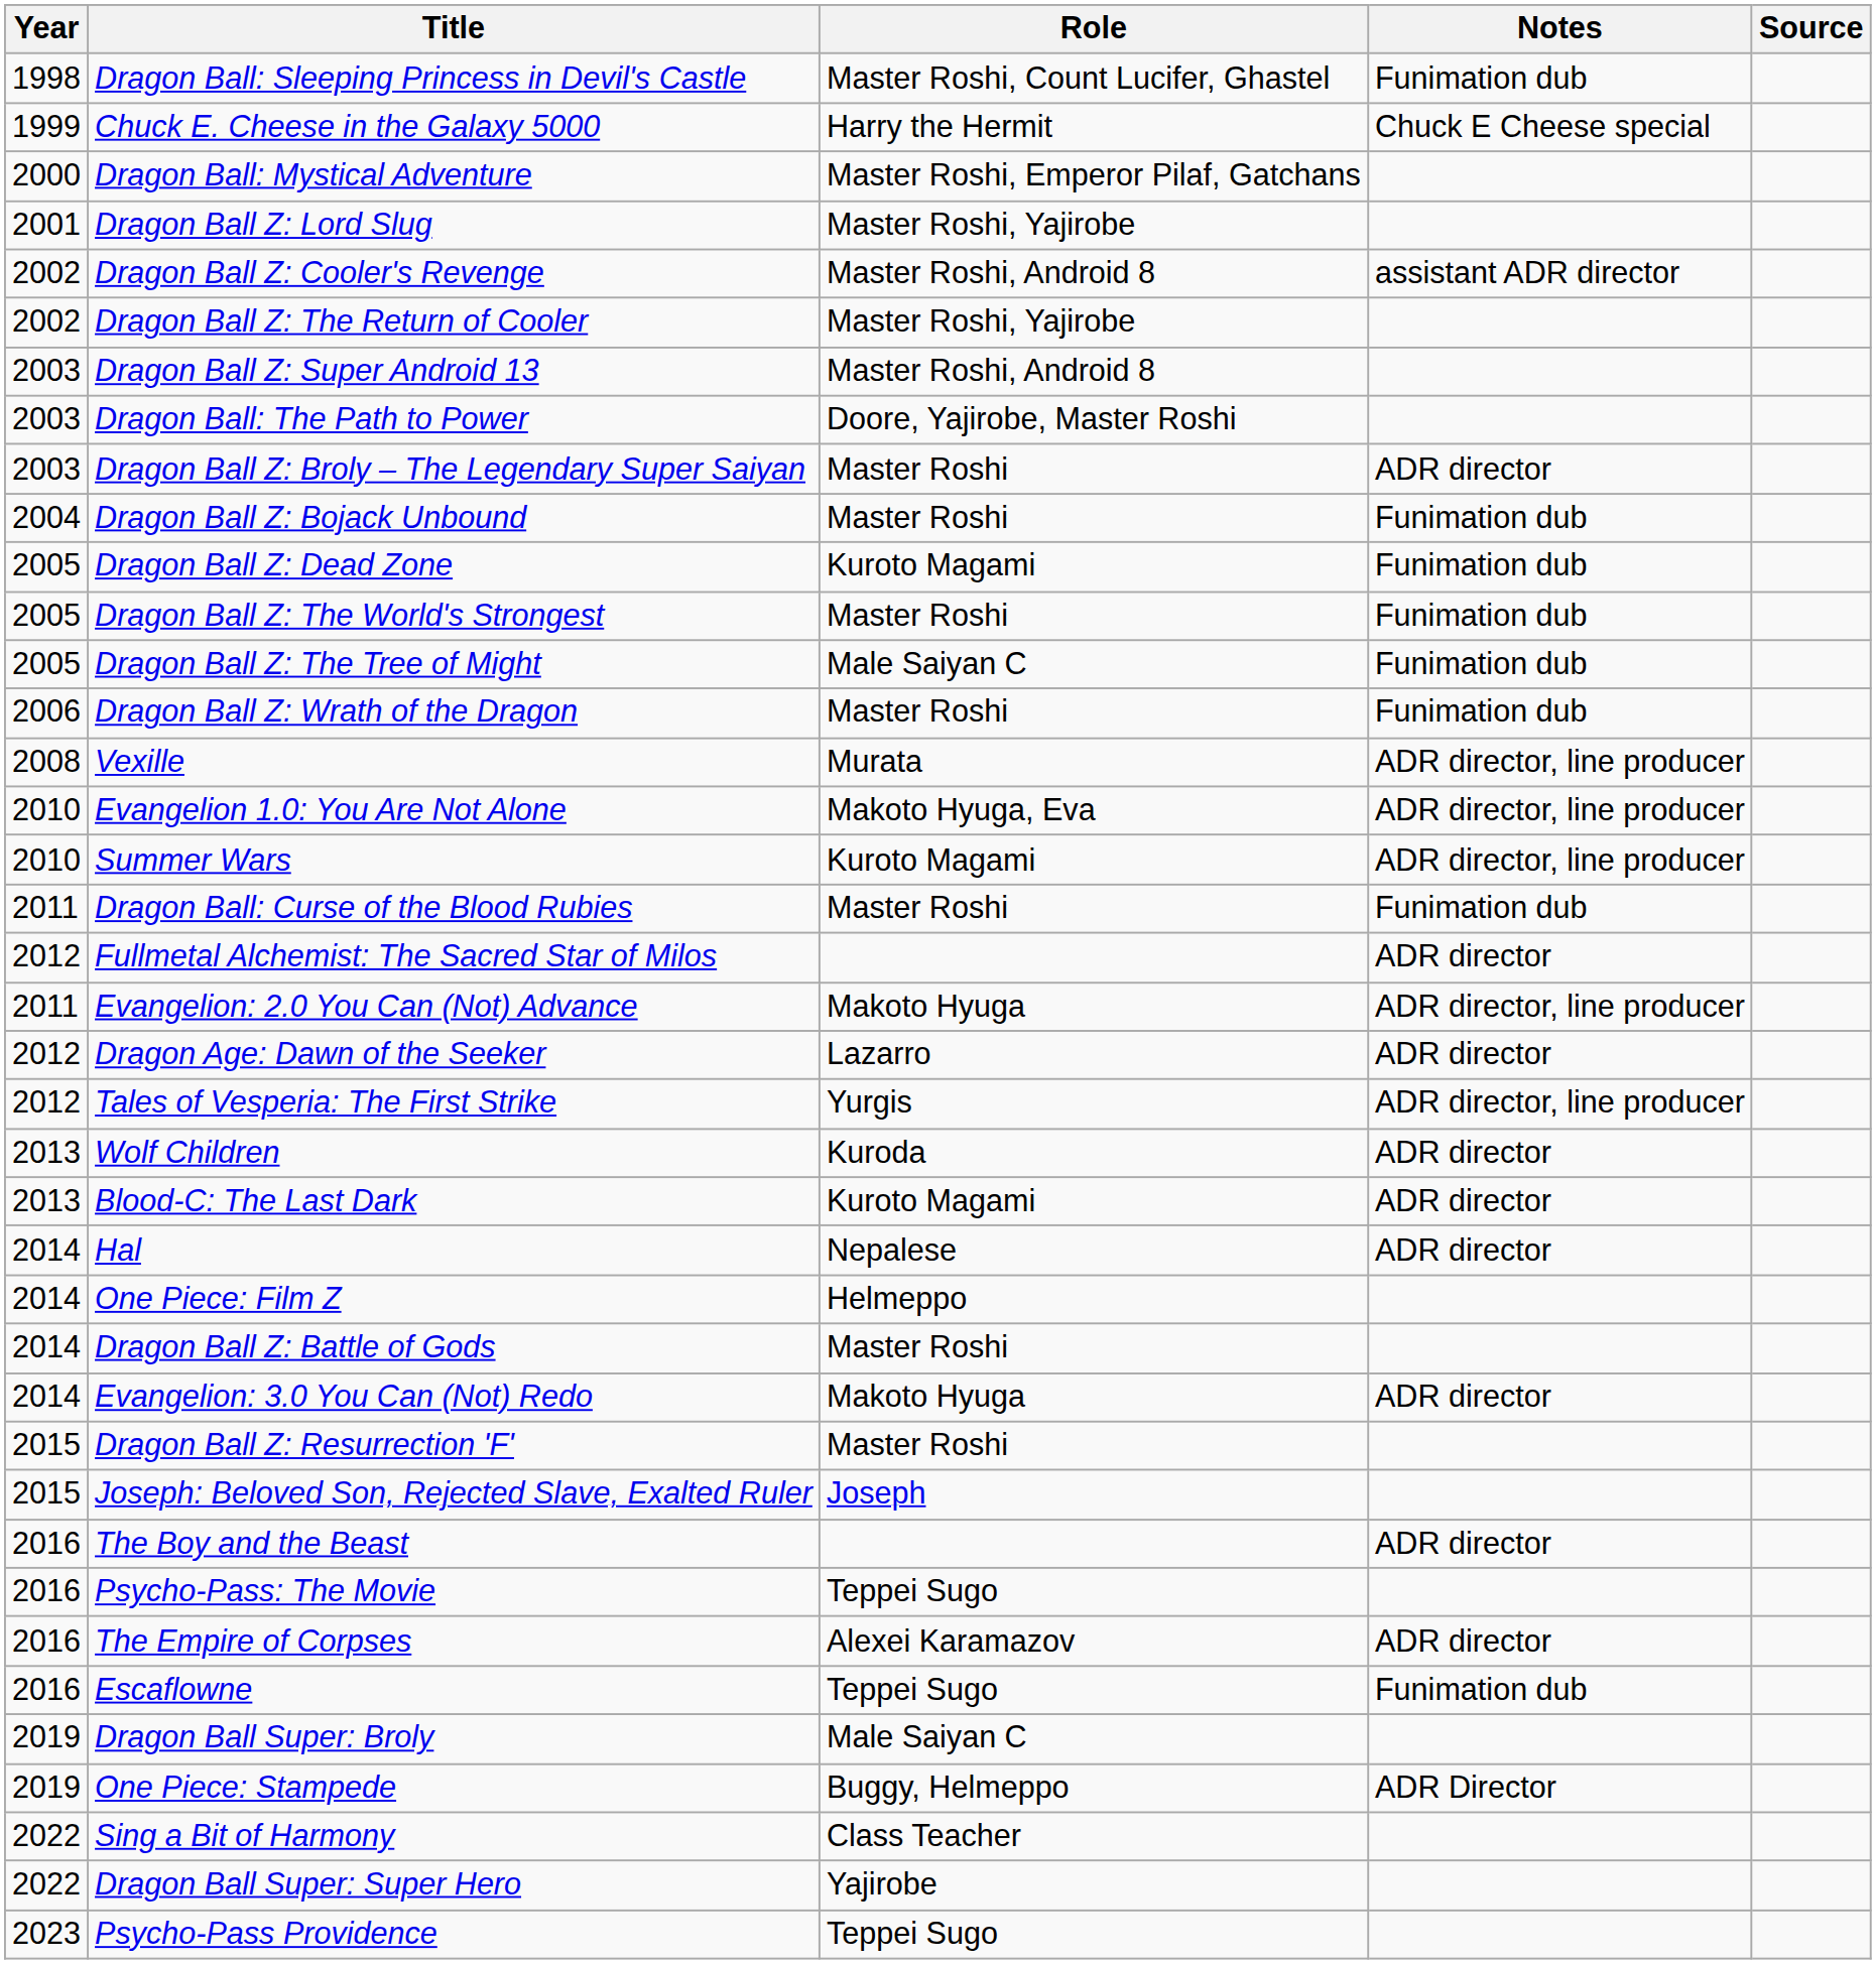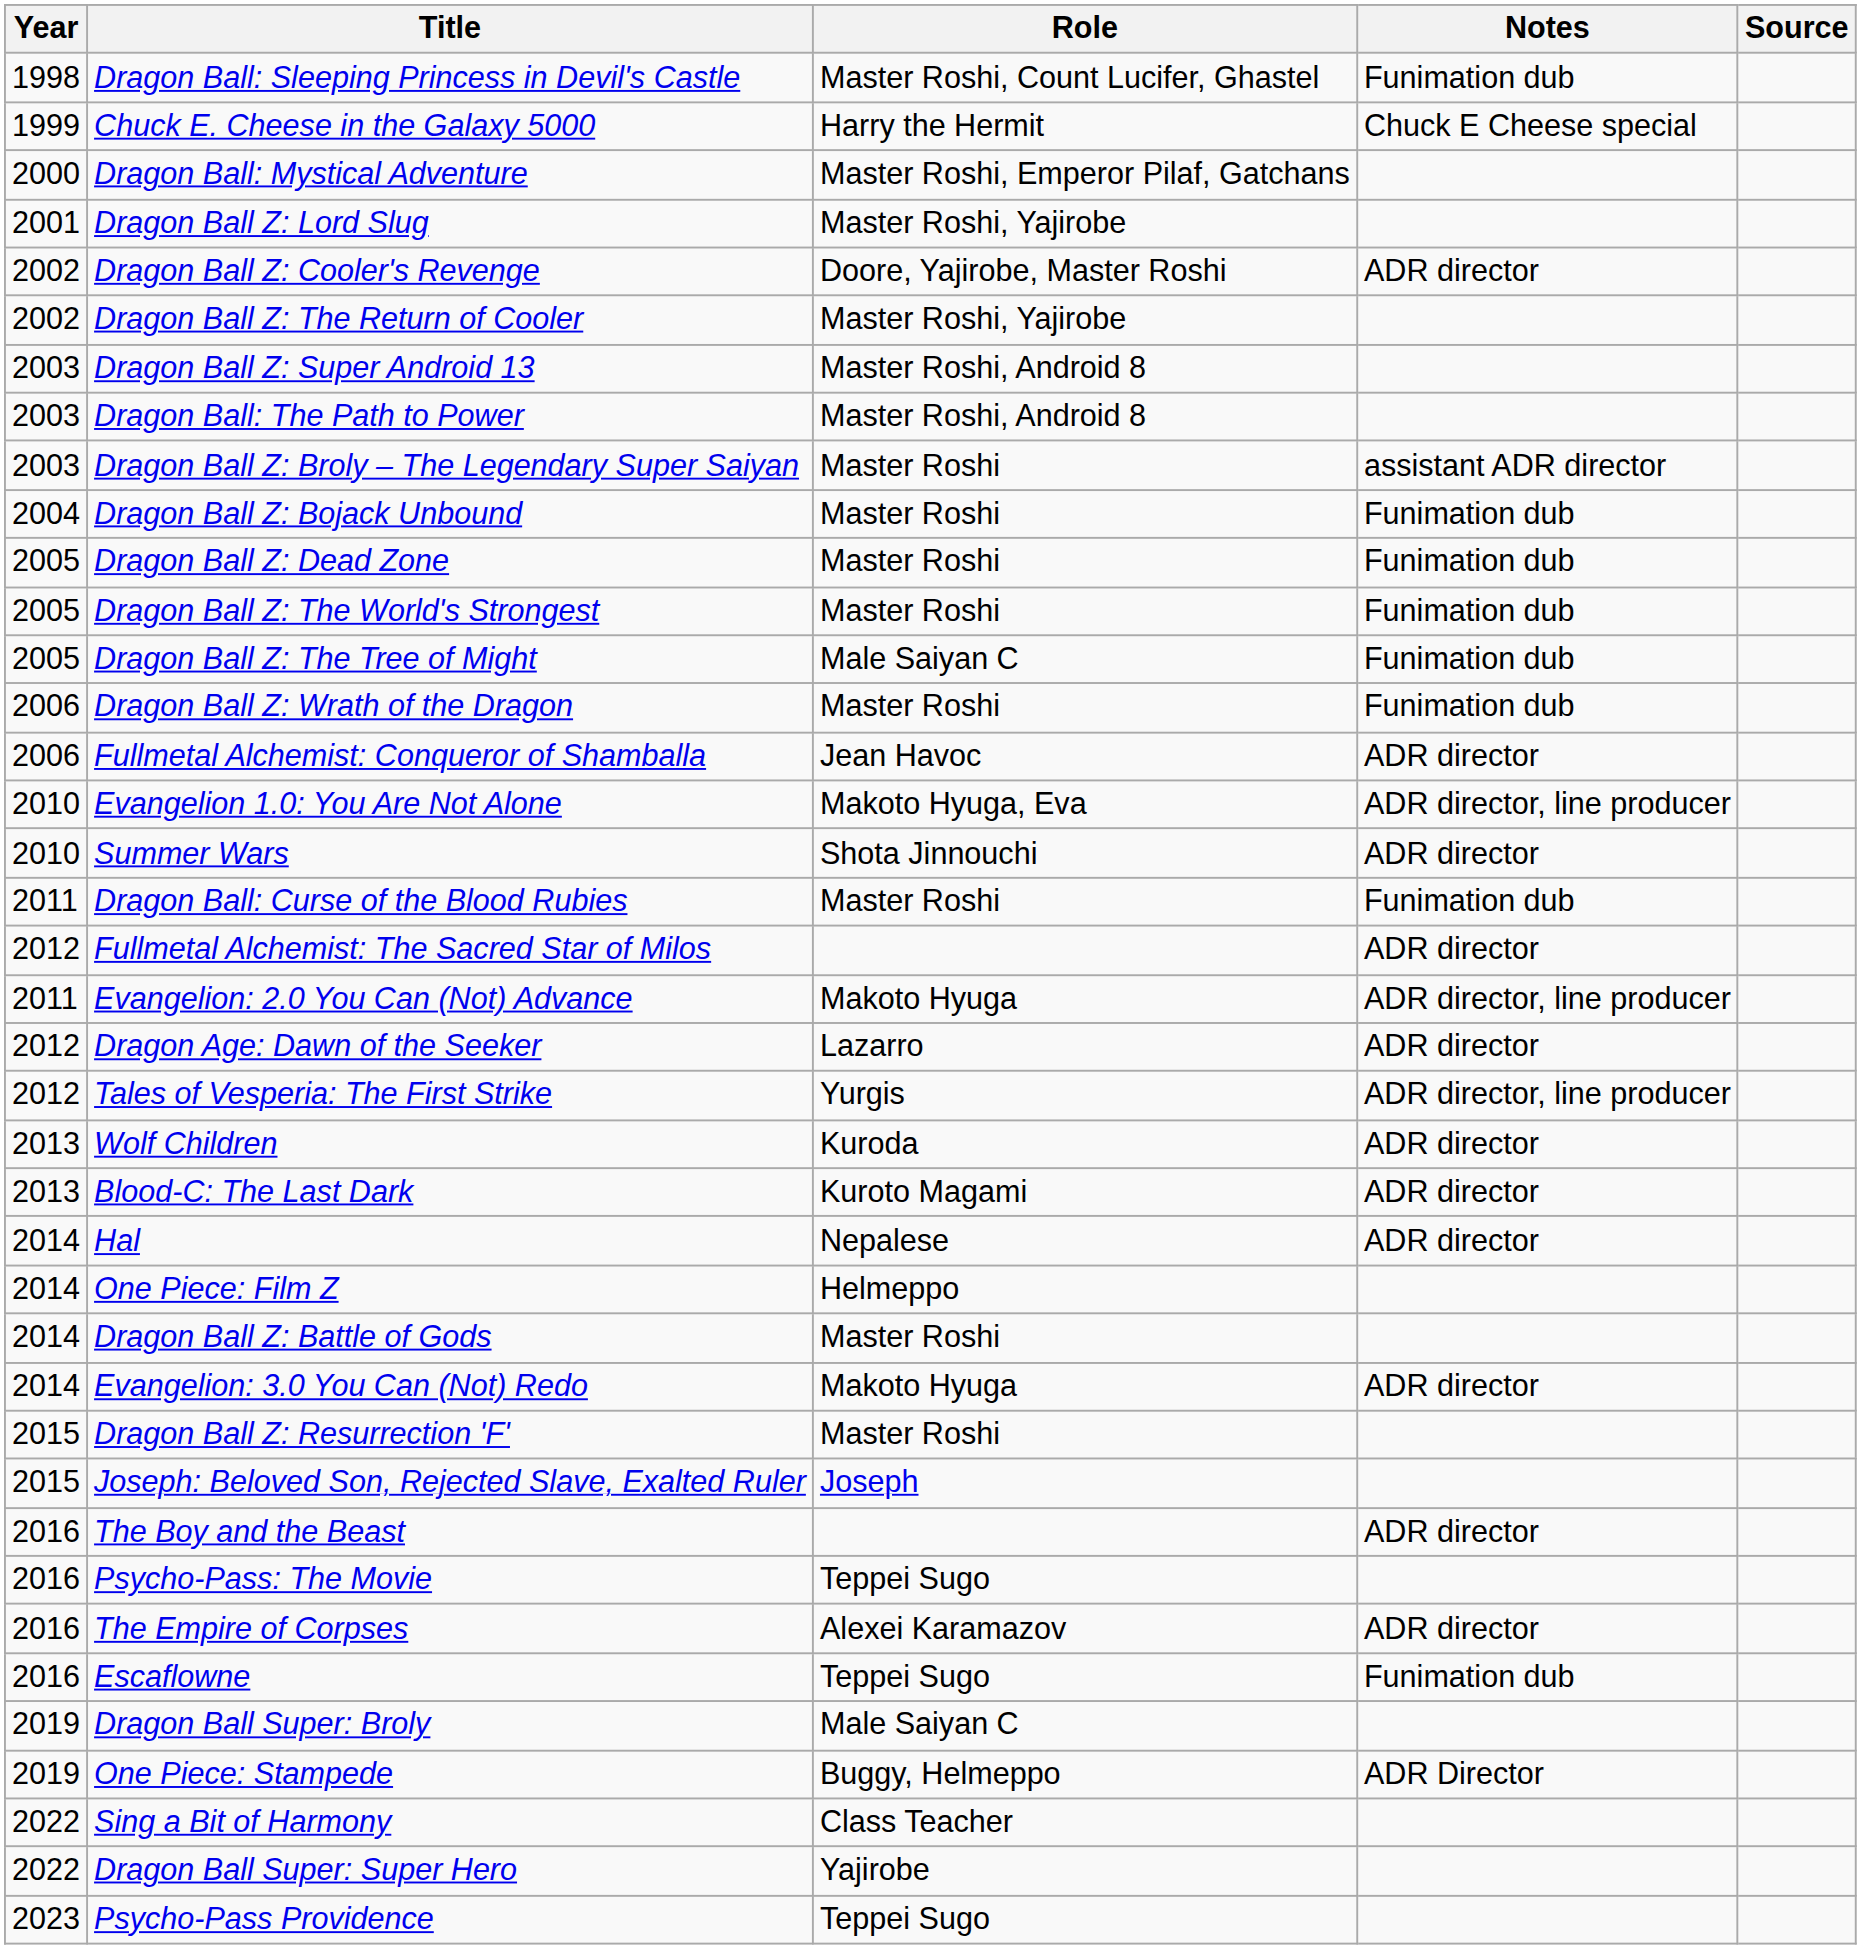 <table class="wikitable sortable plainrowheaders">
 <tr>
 <th>Year</th>
 <th>Title</th>
 <th>Role</th>
 <th class="unsortable">Notes</th>
 <th class="unsortable">Source</th>
 </tr>
 <tr>
 <td>1998</td>
 <td><em><a href='#'>Dragon Ball: Sleeping Princess in Devil's Castle</a></em></td>
 <td>Master Roshi, Count Lucifer, Ghastel</td>
 <td>Funimation dub</td>
 <td></td>
 </tr>
 <tr>
 <td>1999</td>
 <td><em><a href='#'>Chuck E. Cheese in the Galaxy 5000</a></em></td>
 <td>Harry the Hermit</td>
 <td>Chuck E Cheese special</td>
 <td></td>
 </tr>
 <tr>
 <td>2000</td>
 <td><em><a href='#'>Dragon Ball: Mystical Adventure</a></em></td>
 <td>Master Roshi, Emperor Pilaf, Gatchans</td>
 <td></td>
 <td> </td>
 </tr>
 <tr>
 <td>2001</td>
 <td><em><a href='#'>Dragon Ball Z: Lord Slug</a></em></td>
 <td>Master Roshi, Yajirobe</td>
 <td></td>
 <td></td>
 </tr>
 <tr>
 <td>2002</td>
 <td><em><a href='#'>Dragon Ball Z: Cooler's Revenge</a></em></td>
-<td>Master Roshi, Android 8</td>
-<td>assistant ADR director</td>
+<td>Doore, Yajirobe, Master Roshi</td>
+<td>ADR director</td>
 <td> </td>
 </tr>
 <tr>
 <td>2002</td>
 <td><em><a href='#'>Dragon Ball Z: The Return of Cooler</a></em></td>
 <td>Master Roshi, Yajirobe</td>
 <td></td>
 <td></td>
 </tr>
 <tr>
 <td>2003</td>
 <td><em><a href='#'>Dragon Ball Z: Super Android 13</a></em></td>
 <td>Master Roshi, Android 8</td>
 <td></td>
 <td></td>
 </tr>
 <tr>
 <td>2003</td>
 <td><em><a href='#'>Dragon Ball: The Path to Power</a></em></td>
-<td>Doore, Yajirobe, Master Roshi</td>
+<td>Master Roshi, Android 8</td>
 <td></td>
 <td></td>
 </tr>
 <tr>
 <td>2003</td>
 <td><em><a href='#'>Dragon Ball Z: Broly – The Legendary Super Saiyan</a></em></td>
 <td>Master Roshi</td>
-<td>ADR director</td>
+<td>assistant ADR director</td>
 <td></td>
 </tr>
 <tr>
 <td>2004</td>
 <td><em><a href='#'>Dragon Ball Z: Bojack Unbound</a></em></td>
 <td>Master Roshi</td>
 <td>Funimation dub</td>
 <td></td>
 </tr>
 <tr>
 <td>2005</td>
 <td><em><a href='#'>Dragon Ball Z: Dead Zone</a></em></td>
-<td>Kuroto Magami</td>
+<td>Master Roshi</td>
 <td>Funimation dub</td>
 <td></td>
 </tr>
 <tr>
 <td>2005</td>
 <td><em><a href='#'>Dragon Ball Z: The World's Strongest</a></em></td>
 <td>Master Roshi</td>
 <td>Funimation dub</td>
 <td></td>
 </tr>
 <tr>
 <td>2005</td>
 <td><em><a href='#'>Dragon Ball Z: The Tree of Might</a></em></td>
 <td>Male Saiyan C</td>
 <td>Funimation dub</td>
 <td></td>
 </tr>
 <tr>
 <td>2006</td>
 <td><em><a href='#'>Dragon Ball Z: Wrath of the Dragon</a></em></td>
 <td>Master Roshi</td>
 <td>Funimation dub</td>
 <td></td>
 </tr>
 <tr>
-<td>2008</td>
-<td><em><a href='#'>Vexille</a></em></td>
-<td>Murata</td>
-<td>ADR director, line producer</td>
+<td>2006</td>
+<td><em><a href='#'>Fullmetal Alchemist: Conqueror of Shamballa</a></em></td>
+<td>Jean Havoc</td>
+<td>ADR director</td>
 <td></td>
 </tr>
 <tr>
 <td>2010</td>
 <td><em><a href='#'>Evangelion 1.0: You Are Not Alone</a></em></td>
 <td>Makoto Hyuga, Eva</td>
 <td>ADR director, line producer</td>
 <td></td>
 </tr>
 <tr>
 <td>2010</td>
 <td><em><a href='#'>Summer Wars</a></em></td>
-<td>Kuroto Magami</td>
-<td>ADR director, line producer</td>
+<td>Shota Jinnouchi</td>
+<td>ADR director</td>
 <td></td>
 </tr>
 <tr>
 <td>2011</td>
 <td><em><a href='#'>Dragon Ball: Curse of the Blood Rubies</a></em></td>
 <td>Master Roshi</td>
 <td>Funimation dub</td>
 <td></td>
 </tr>
 <tr>
 <td>2012</td>
 <td><em><a href='#'>Fullmetal Alchemist: The Sacred Star of Milos</a></em></td>
 <td></td>
 <td>ADR director</td>
 <td></td>
 </tr>
 <tr>
 <td>2011</td>
 <td><em><a href='#'>Evangelion: 2.0 You Can (Not) Advance</a></em></td>
 <td>Makoto Hyuga</td>
 <td>ADR director, line producer</td>
 <td></td>
 </tr>
 <tr>
 <td>2012</td>
 <td><em><a href='#'>Dragon Age: Dawn of the Seeker</a></em></td>
 <td>Lazarro</td>
 <td>ADR director</td>
 <td></td>
 </tr>
 <tr>
 <td>2012</td>
 <td><em><a href='#'>Tales of Vesperia: The First Strike</a></em></td>
 <td>Yurgis</td>
 <td>ADR director, line producer</td>
 <td></td>
 </tr>
 <tr>
 <td>2013</td>
 <td><em><a href='#'>Wolf Children</a></em></td>
 <td>Kuroda</td>
 <td>ADR director</td>
 <td></td>
 </tr>
 <tr>
 <td>2013</td>
 <td><em><a href='#'>Blood-C: The Last Dark</a></em></td>
 <td>Kuroto Magami</td>
 <td>ADR director</td>
 <td></td>
 </tr>
 <tr>
 <td>2014</td>
 <td><em><a href='#'>Hal</a></em></td>
 <td>Nepalese</td>
 <td>ADR director</td>
 <td></td>
 </tr>
 <tr>
 <td>2014</td>
 <td><em><a href='#'>One Piece: Film Z</a></em></td>
 <td>Helmeppo</td>
 <td></td>
 <td></td>
 </tr>
 <tr>
 <td>2014</td>
 <td><em><a href='#'>Dragon Ball Z: Battle of Gods</a></em></td>
 <td>Master Roshi</td>
 <td></td>
 <td></td>
 </tr>
 <tr>
 <td>2014</td>
 <td><em><a href='#'>Evangelion: 3.0 You Can (Not) Redo</a></em></td>
 <td>Makoto Hyuga</td>
 <td>ADR director</td>
 <td></td>
 </tr>
 <tr>
 <td>2015</td>
 <td><em><a href='#'>Dragon Ball Z: Resurrection 'F'</a></em></td>
 <td>Master Roshi</td>
 <td></td>
 </tr>
 <tr>
 <td>2015</td>
 <td><em><a href='#'>Joseph: Beloved Son, Rejected Slave, Exalted Ruler</a></em></td>
 <td><a href='#'>Joseph</a></td>
 <td></td>
 <td></td>
 </tr>
 <tr>
 <td>2016</td>
 <td><em><a href='#'>The Boy and the Beast</a></em></td>
 <td></td>
 <td>ADR director</td>
 <td></td>
 </tr>
 <tr>
 <td>2016</td>
 <td><em><a href='#'>Psycho-Pass: The Movie</a></em></td>
 <td>Teppei Sugo</td>
 <td></td>
 <td></td>
 </tr>
 <tr>
 <td>2016</td>
 <td><em><a href='#'>The Empire of Corpses</a></em></td>
 <td>Alexei Karamazov</td>
 <td>ADR director</td>
 <td></td>
 </tr>
 <tr>
 <td>2016</td>
 <td><em><a href='#'>Escaflowne</a></em></td>
 <td>Teppei Sugo</td>
 <td>Funimation dub</td>
 <td></td>
 </tr>
 <tr>
 <td>2019</td>
 <td><em><a href='#'>Dragon Ball Super: Broly</a></em></td>
 <td>Male Saiyan C</td>
 <td></td>
 <td></td>
 </tr>
 <tr>
 <td>2019</td>
 <td><em><a href='#'>One Piece: Stampede</a></em></td>
 <td>Buggy, Helmeppo</td>
 <td>ADR Director</td>
 <td></td>
 </tr>
 <tr>
 <td>2022</td>
 <td><em><a href='#'>Sing a Bit of Harmony</a></em></td>
 <td>Class Teacher</td>
 <td></td>
 <td></td>
 </tr>
 <tr>
 <td>2022</td>
 <td><em><a href='#'>Dragon Ball Super: Super Hero</a></em></td>
 <td>Yajirobe</td>
 <td></td>
 <td></td>
 </tr>
 <tr>
 <td>2023</td>
 <td><em><a href='#'>Psycho-Pass Providence</a></em></td>
 <td>Teppei Sugo</td>
 <td></td>
 <td></td>
 </tr>
 </table>
